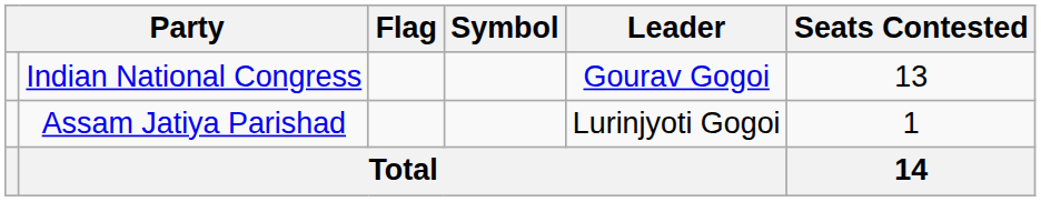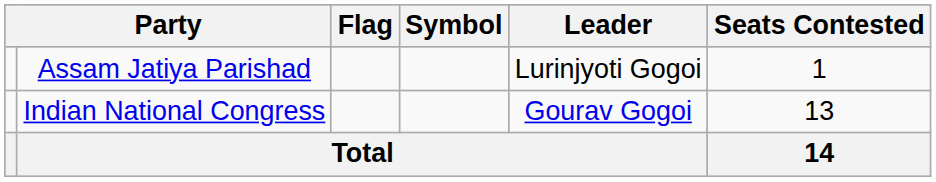 <table class="wikitable" style="text-align:center">
 <tr>
 <th colspan="2">Party</th>
 <th>Flag</th>
 <th>Symbol</th>
 <th>Leader</th>
 <th>Seats Contested</th>
 </tr>
 <tr>
 <td></td>
+<td><a href='#'>Assam Jatiya Parishad</a></td>
+<td></td>
+<td></td>
+<td>Lurinjyoti Gogoi</td>
+<td>1</td>
+</tr>
+<tr>
+<td></td>
 <td><a href='#'>Indian National Congress</a></td>
 <td></td>
 <td></td>
 <td><a href='#'>Gourav Gogoi</a></td>
 <td>13</td>
 </tr>
 <tr>
-<td></td>
-<td><a href='#'>Assam Jatiya Parishad</a></td>
-<td></td>
-<td></td>
-<td>Lurinjyoti Gogoi</td>
-<td>1</td>
-</tr>
-<tr>
 <th></th>
 <th colspan=4><strong>Total</strong></th>
 <th>14</th>
 </tr>
 </table>
